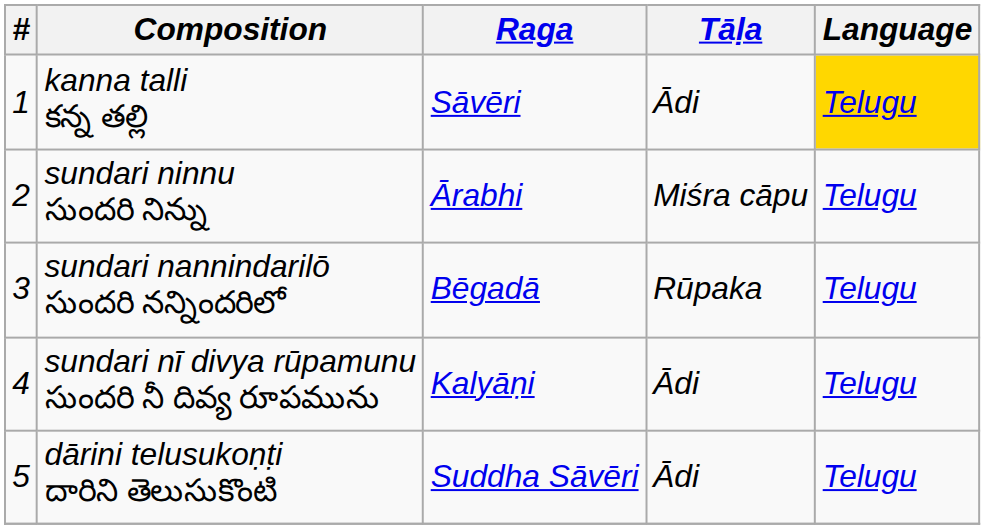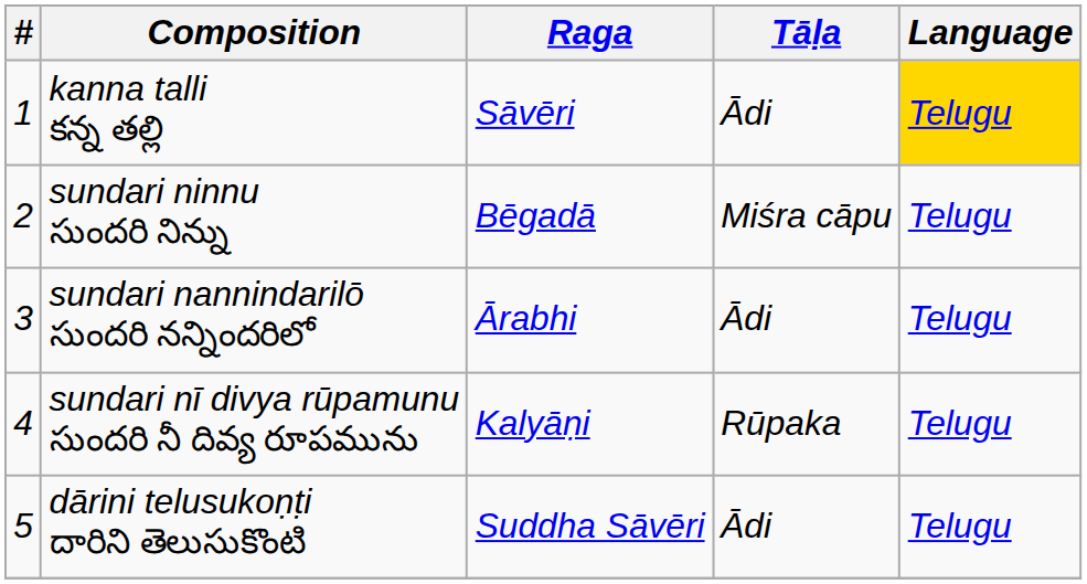 <table class="wikitable">
 <tr>
 <th><em>#</em></th>
 <th><em>Composition</em></th>
 <th><em><a href='#'>Raga</a></em></th>
 <th><em><a href='#'>Tāḷa</a></em></th>
 <th><em>Language</em></th>
 </tr>
 <tr>
 <td><em>1</em></td>
 <td><em>kanna talli</em> <br>కన్న తల్లి</td>
 <td><em><a href='#'>Sāvēri</a></em></td>
 <td><em>Ādi</em></td>
 <td style="background: gold;"><em><a href='#'>Telugu</a></em></td>
 </tr>
 <tr>
 <td><em>2</em></td>
 <td><em>sundari ninnu</em> <br>సుందరి నిన్ను</td>
-<td><em><a href='#'>Ārabhi</a></em></td>
+<td><em><a href='#'>Bēgadā</a></em></td>
 <td><em>Miśra cāpu</em></td>
 <td><em><a href='#'>Telugu</a></em></td>
 </tr>
 <tr>
 <td><em>3</em></td>
 <td><em>sundari nannindarilō</em> <br>సుందరి నన్నిందరిలో</td>
-<td><em><a href='#'>Bēgadā</a></em></td>
-<td><em>Rūpaka</em></td>
+<td><em><a href='#'>Ārabhi</a></em></td>
+<td><em>Ādi</em></td>
 <td><em><a href='#'>Telugu</a></em></td>
 </tr>
 <tr>
 <td><em>4</em></td>
 <td><em>sundari nī divya rūpamunu</em> <br>సుందరి నీ దివ్య రూపమును</td>
 <td><em><a href='#'>Kalyāṇi</a></em></td>
-<td><em>Ādi</em></td>
+<td><em>Rūpaka</em></td>
 <td><em><a href='#'>Telugu</a></em></td>
 </tr>
 <tr>
 <td><em>5</em></td>
 <td><em>dārini telusukoṇṭi</em> <br>దారిని తెలుసుకొంటి</td>
 <td><em><a href='#'>Suddha Sāvēri</a></em></td>
 <td><em>Ādi</em></td>
 <td><em><a href='#'>Telugu</a></em></td>
 </tr>
 <tr>
 </tr>
 </table>
